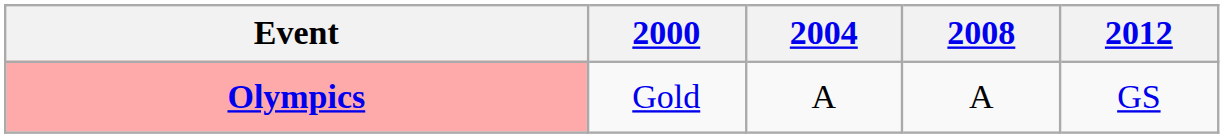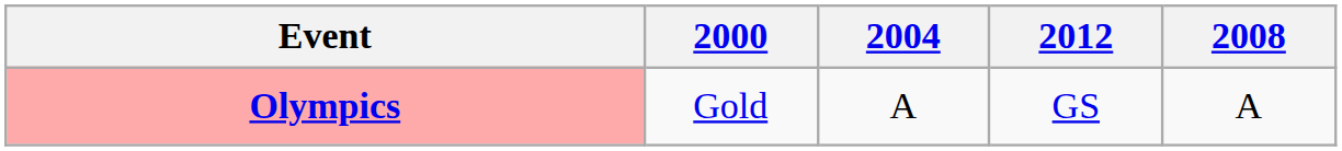 <table class="wikitable" style="font-size: 90%; text-align:center">
 <tr>
 <th>Event</th>
 <th><a href='#'>2000</a></th>
 <th><a href='#'>2004</a></th>
+<th><a href='#'>2012</a></th>
 <th><a href='#'>2008</a></th>
-<th><a href='#'>2012</a></th>
 </tr>
 <tr style="height: 30px;">
 <td bgcolor=FFAAAA style="width: 240px;align=left"><strong><a href='#'>Olympics</a></strong></td>
 <td style="width: 60px"> <a href='#'>Gold</a></td>
 <td style="width: 60px">A</td>
+<td style="width: 60px"><a href='#'>GS</a></td>
 <td style="width: 60px">A</td>
-<td style="width: 60px"><a href='#'>GS</a></td>
 </tr>
 </table>
